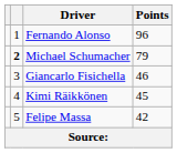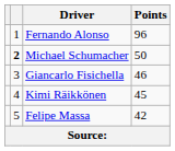 <table class="wikitable" style="font-size: 85%;">
 <tr>
 <th></th>
 <th></th>
 <th>Driver</th>
 <th>Points</th>
 </tr>
 <tr>
 <td></td>
 <td align="center">1</td>
 <td> <a href='#'>Fernando Alonso</a></td>
 <td>96</td>
 </tr>
 <tr>
 <td></td>
 <td align="center"><strong>2</strong></td>
 <td> <a href='#'>Michael Schumacher</a></td>
-<td>79</td>
+<td>50</td>
 </tr>
 <tr>
 <td></td>
 <td align="center">3</td>
 <td> <a href='#'>Giancarlo Fisichella</a></td>
 <td>46</td>
 </tr>
 <tr>
 <td></td>
 <td align="center">4</td>
 <td> <a href='#'>Kimi Räikkönen</a></td>
 <td>45</td>
 </tr>
 <tr>
 <td></td>
 <td align="center">5</td>
 <td> <a href='#'>Felipe Massa</a></td>
 <td>42</td>
 </tr>
 <tr>
 <th colspan=4>Source: </th>
 </tr>
 </table>
